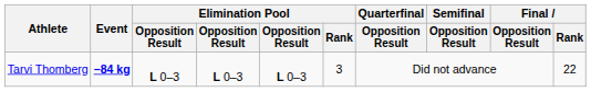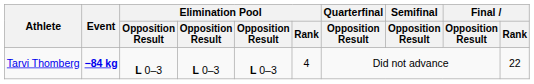 <table class="wikitable" style="font-size:90%">
 <tr>
 <th rowspan="2">Athlete</th>
 <th rowspan="2">Event</th>
 <th colspan=4>Elimination Pool</th>
 <th>Quarterfinal</th>
 <th>Semifinal</th>
 <th colspan=2>Final / </th>
 </tr>
 <tr style="font-size: 95%">
 <th>Opposition<br>Result</th>
 <th>Opposition<br>Result</th>
 <th>Opposition<br>Result</th>
 <th>Rank</th>
 <th>Opposition<br>Result</th>
 <th>Opposition<br>Result</th>
 <th>Opposition<br>Result</th>
 <th>Rank</th>
 </tr>
 <tr align=center>
 <td align=left><a href='#'>Tarvi Thomberg</a></td>
 <td align=left><strong><a href='#'>−84 kg</a></strong></td>
 <td><br><strong>L</strong> 0–3 <sup></sup></td>
 <td><br><strong>L</strong> 0–3 <sup></sup></td>
 <td><br><strong>L</strong> 0–3 <sup></sup></td>
-<td>3</td>
+<td>4</td>
 <td colspan=3>Did not advance</td>
 <td>22</td>
 </tr>
 </table>
